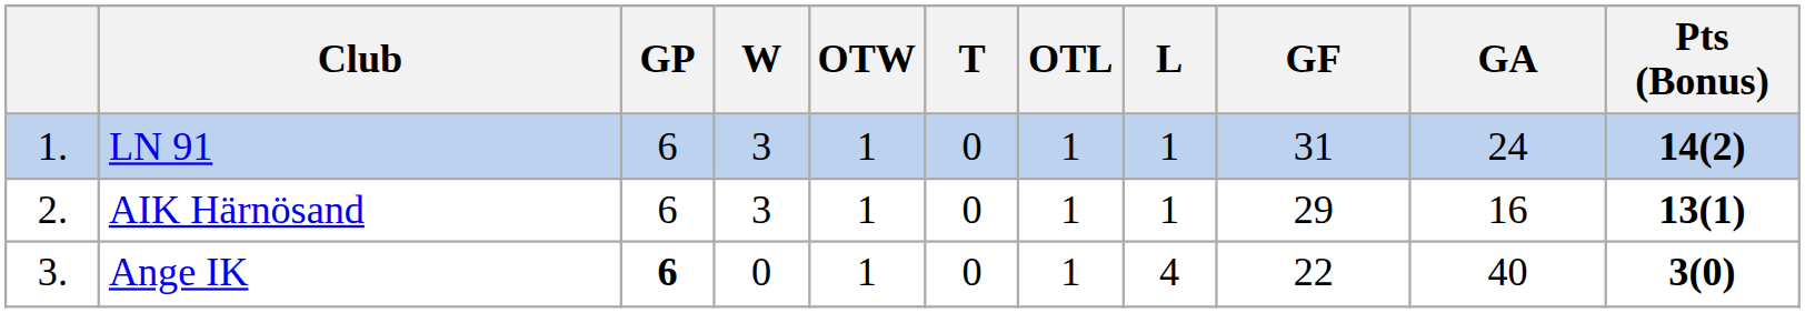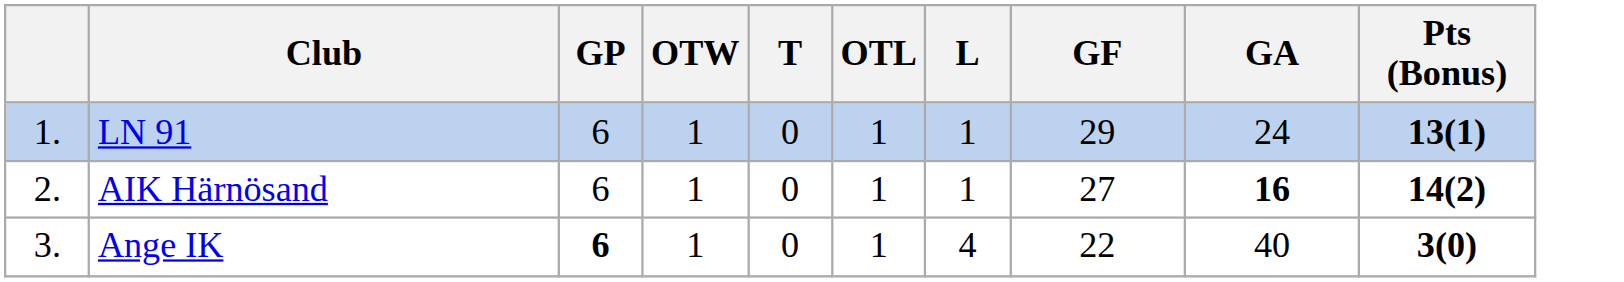 <table class="wikitable">
 <tr>
 <th width="30"></th>
 <th width="200">Club</th>
 <th width="30">GP</th>
-<th width="30">W</th>
 <th width="30">OTW</th>
 <th width="30">T</th>
 <th width="30">OTL</th>
 <th width="30">L</th>
 <th width="70">GF</th>
 <th width="70">GA</th>
 <th width="70">Pts (Bonus)</th>
 </tr>
 <tr bgcolor="#BCD2EE" align="center">
 <td>1.</td>
 <td align="left"><a href='#'>LN 91</a></td>
 <td>6</td>
-<td>3</td>
 <td>1</td>
 <td>0</td>
 <td>1</td>
 <td>1</td>
-<td>31</td>
+<td>29</td>
 <td>24</td>
-<td><strong>14(2)</strong></td>
+<td><strong>13(1)</strong></td>
 </tr>
 <tr bgcolor="#FFFFFF" align="center">
 <td>2.</td>
 <td align="left"><a href='#'>AIK Härnösand</a></td>
 <td>6</td>
-<td>3</td>
 <td>1</td>
 <td>0</td>
 <td>1</td>
 <td>1</td>
-<td>29</td>
-<td>16</td>
-<td><strong>13(1)</strong></td>
+<td>27</td>
+<td><strong>16</strong></td>
+<td><strong>14(2)</strong></td>
 </tr>
 <tr bgcolor="#FFFFFF" align="center">
 <td>3.</td>
 <td align="left"><a href='#'>Ange IK</a></td>
 <td><strong>6</strong></td>
-<td>0</td>
 <td>1</td>
 <td>0</td>
 <td>1</td>
 <td>4</td>
 <td>22</td>
 <td>40</td>
 <td><strong>3(0)</strong></td>
 </tr>
 </table>
